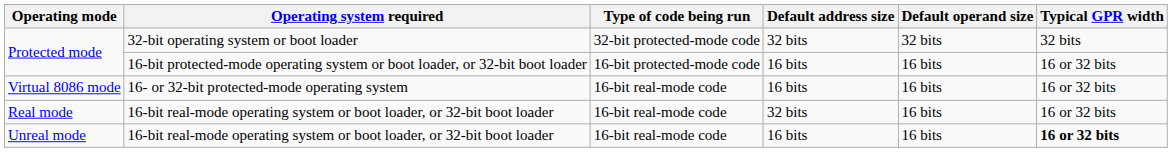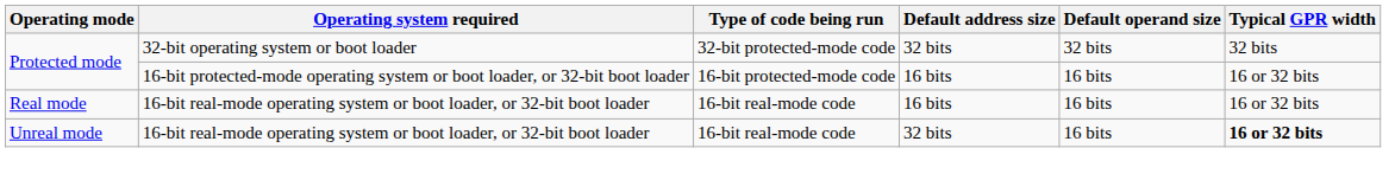 <table class="wikitable">
 <tr>
 <th>Operating mode</th>
 <th><a href='#'>Operating system</a> required</th>
 <th>Type of code being run</th>
 <th>Default address size</th>
 <th>Default operand size</th>
 <th>Typical <a href='#'>GPR</a> width</th>
 </tr>
 <tr>
 <td rowspan="2"><a href='#'>Protected mode</a></td>
 <td>32-bit operating system or boot loader</td>
 <td>32-bit protected-mode code</td>
 <td>32 bits</td>
 <td>32 bits</td>
 <td>32 bits</td>
 </tr>
 <tr>
 <td>16-bit protected-mode operating system or boot loader, or 32-bit boot loader</td>
 <td>16-bit protected-mode code</td>
 <td>16 bits</td>
 <td>16 bits</td>
 <td>16 or 32 bits</td>
 </tr>
 <tr>
-<td><a href='#'>Virtual 8086 mode</a></td>
-<td>16- or 32-bit protected-mode operating system</td>
-<td>16-bit real-mode code</td>
-<td>16 bits</td>
-<td>16 bits</td>
-<td>16 or 32 bits</td>
-</tr>
-<tr>
 <td><a href='#'>Real mode</a></td>
 <td>16-bit real-mode operating system or boot loader, or 32-bit boot loader</td>
 <td>16-bit real-mode code</td>
-<td>32 bits</td>
+<td>16 bits</td>
 <td>16 bits</td>
 <td>16 or 32 bits</td>
 </tr>
 <tr>
 <td><a href='#'>Unreal mode</a></td>
 <td>16-bit real-mode operating system or boot loader, or 32-bit boot loader</td>
 <td>16-bit real-mode code</td>
-<td>16 bits</td>
+<td>32 bits</td>
 <td>16 bits</td>
 <td><strong>16 or 32 bits</strong></td>
 </tr>
 </table>
